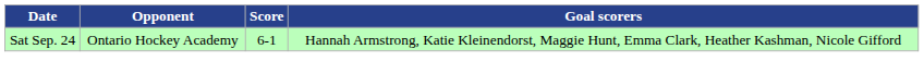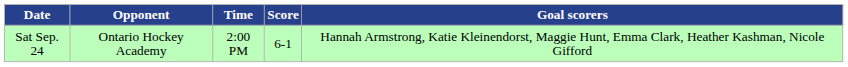 <table class="wikitable" width="80%">
 <tr align="center"  style="background:#27408B;color:#FFFFFF;">
 <td><strong>Date</strong></td>
 <td><strong>Opponent</strong></td>
+<td><strong>Time</strong></td>
 <td><strong>Score</strong></td>
 <td><strong>Goal scorers</strong></td>
 </tr>
 <tr align="center" bgcolor="bbffbb">
 <td>Sat Sep. 24</td>
 <td>Ontario Hockey Academy</td>
+<td>2:00 PM</td>
 <td>6-1</td>
 <td>Hannah Armstrong, Katie Kleinendorst, Maggie Hunt, Emma Clark, Heather Kashman, Nicole Gifford</td>
 </tr>
 </table>
